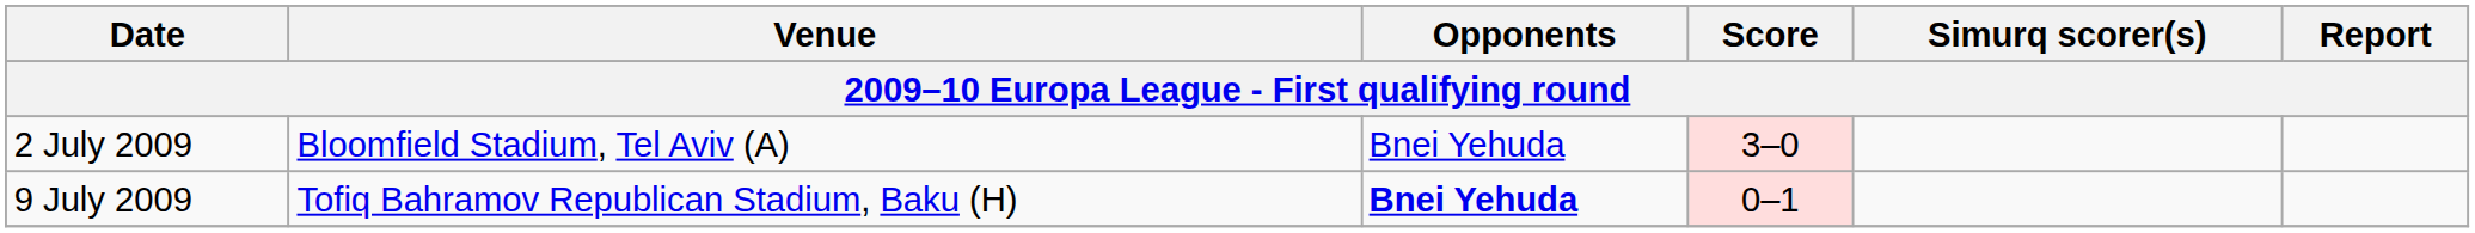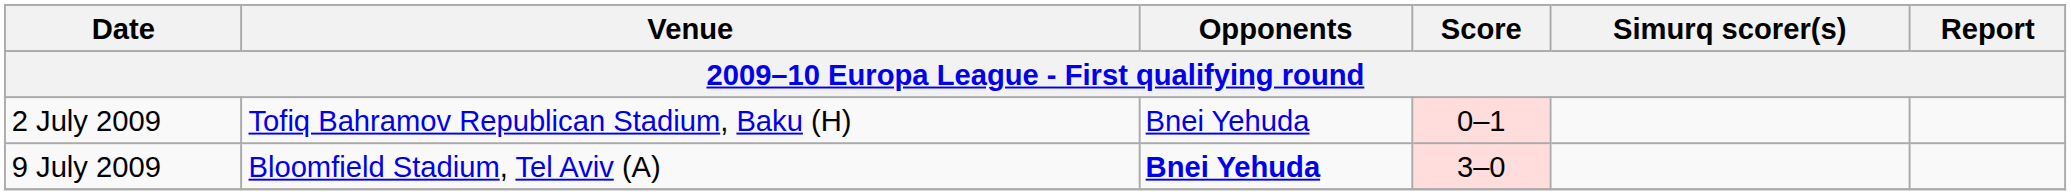 <table class="wikitable" width=85%; style="text-align: left; font-size:95%;">
 <tr>
 <th>Date</th>
 <th>Venue</th>
 <th>Opponents</th>
 <th>Score</th>
 <th>Simurq scorer(s)</th>
 <th>Report</th>
 </tr>
 <tr>
 <th colspan=7><a href='#'>2009–10 Europa League - First qualifying round</a></th>
 </tr>
 <tr>
 <td>2 July 2009</td>
-<td><a href='#'>Bloomfield Stadium</a>, <a href='#'>Tel Aviv</a> (A)</td>
+<td><a href='#'>Tofiq Bahramov Republican Stadium</a>, <a href='#'>Baku</a> (H)</td>
 <td> <a href='#'>Bnei Yehuda</a></td>
-<td align=center bgcolor=ffdddd>3–0</td>
+<td align=center bgcolor=ffdddd>0–1</td>
 <td></td>
 <td></td>
 </tr>
 <tr>
 <td>9 July 2009</td>
-<td><a href='#'>Tofiq Bahramov Republican Stadium</a>, <a href='#'>Baku</a> (H)</td>
+<td><a href='#'>Bloomfield Stadium</a>, <a href='#'>Tel Aviv</a> (A)</td>
 <td><strong> <a href='#'>Bnei Yehuda</a></strong></td>
-<td align=center bgcolor=ffdddd>0–1</td>
+<td align=center bgcolor=ffdddd>3–0</td>
 <td></td>
 <td></td>
 </tr>
 <tr>
 </tr>
 </table>
